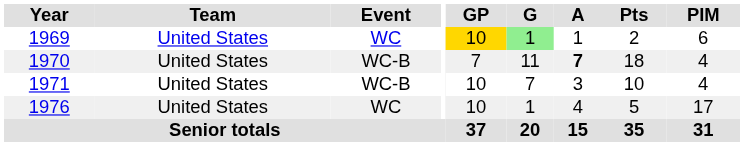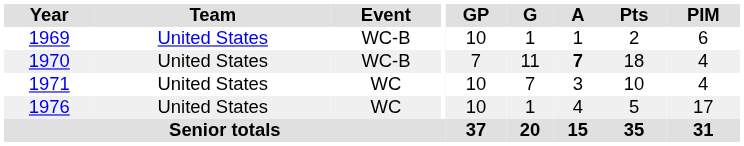 <table border="0" cellpadding="1" cellspacing="0" ID="Table3" style="text-align:center; width:40em">
 <tr bgcolor="#e0e0e0">
 <th>Year</th>
 <th>Team</th>
 <th>Event</th>
 <th rowspan="102" bgcolor="#ffffff"></th>
 <th>GP</th>
 <th>G</th>
 <th>A</th>
 <th>Pts</th>
 <th>PIM</th>
 </tr>
 <tr>
 <td><a href='#'>1969</a></td>
 <td><a href='#'>United States</a></td>
-<td><a href='#'>WC</a></td>
-<td style="background: gold;">10</td>
-<td style="background: lightgreen;">1</td>
+<td>WC-B</td>
+<td>10</td>
+<td>1</td>
 <td>1</td>
 <td>2</td>
 <td>6</td>
 </tr>
 <tr bgcolor="#f0f0f0">
 <td><a href='#'>1970</a></td>
 <td>United States</td>
 <td>WC-B</td>
 <td>7</td>
 <td>11</td>
 <td><strong>7</strong></td>
 <td>18</td>
 <td>4</td>
 </tr>
 <tr>
 <td><a href='#'>1971</a></td>
 <td>United States</td>
-<td>WC-B</td>
+<td>WC</td>
 <td>10</td>
 <td>7</td>
 <td>3</td>
 <td>10</td>
 <td>4</td>
 </tr>
 <tr bgcolor="#f0f0f0">
 <td><a href='#'>1976</a></td>
 <td>United States</td>
 <td>WC</td>
 <td>10</td>
 <td>1</td>
 <td>4</td>
 <td>5</td>
 <td>17</td>
 </tr>
 <tr bgcolor="#e0e0e0">
 <th colspan="4">Senior totals</th>
 <th>37</th>
 <th>20</th>
 <th>15</th>
 <th>35</th>
 <th>31</th>
 </tr>
 </table>
